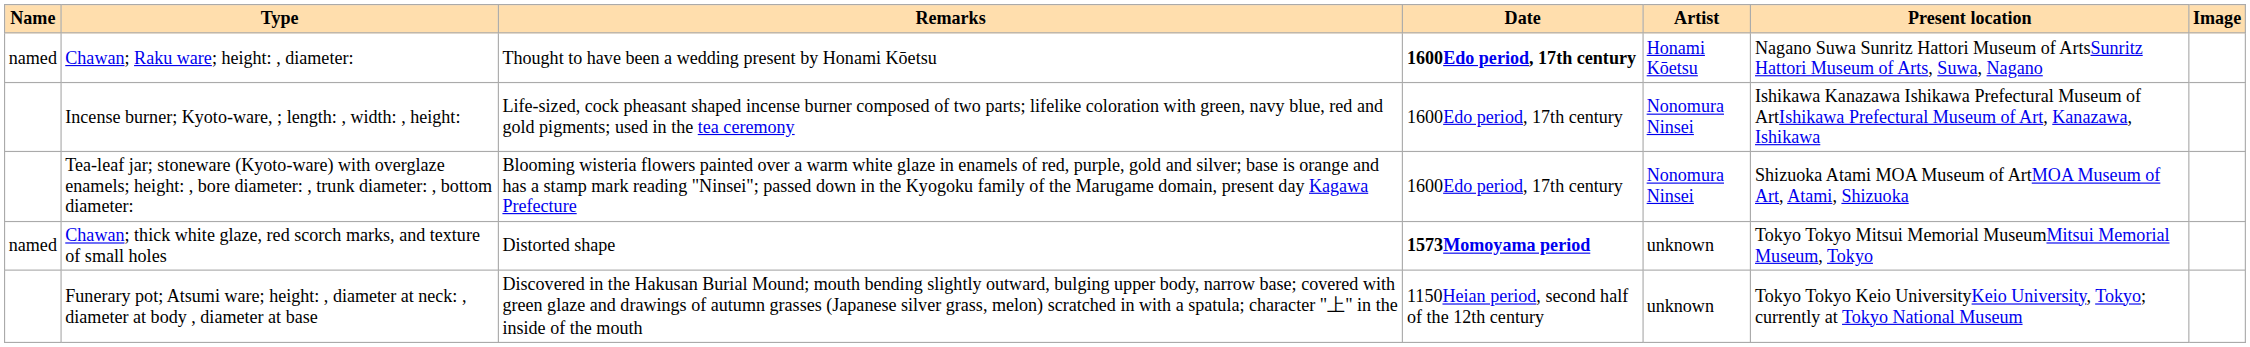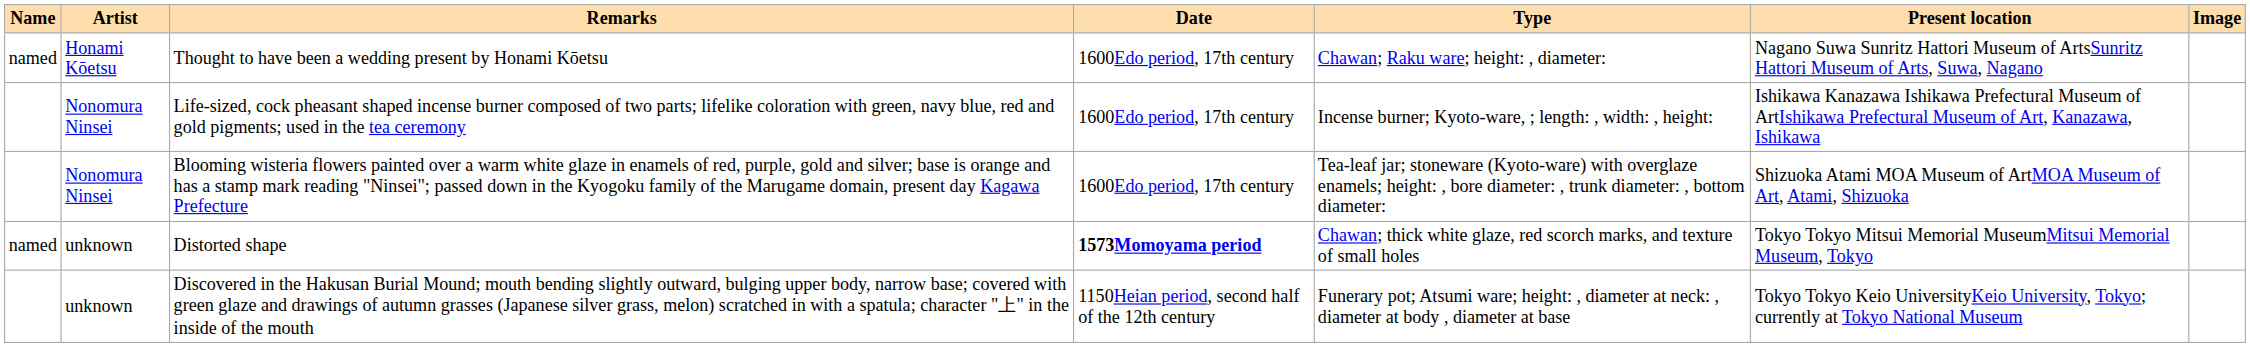 <table class="wikitable sortable" width="100%" style="background:#ffffff;">
 <tr>
 <th align="left" style="background:#ffdead;">Name</th>
-<th align="left" style="background:#ffdead;" class="unsortable">Type</th>
+<th align="left" style="background:#ffdead;">Artist</th>
 <th align="left" style="background:#ffdead;" class="unsortable">Remarks</th>
 <th align="left" style="background:#ffdead;">Date</th>
-<th align="left" style="background:#ffdead;">Artist</th>
+<th align="left" style="background:#ffdead;" class="unsortable">Type</th>
 <th align="left" style="background:#ffdead;">Present location</th>
 <th align="left" style="background:#ffdead;" class="unsortable">Image</th>
 </tr>
 <tr>
 <td> named </td>
+<td><a href='#'>Honami Kōetsu</a></td>
+<td>Thought to have been a wedding present by Honami Kōetsu</td>
+<td><span>1600</span><a href='#'>Edo period</a>, 17th century</td>
 <td><a href='#'>Chawan</a>; <a href='#'>Raku ware</a>; height: , diameter: </td>
-<td>Thought to have been a wedding present by Honami Kōetsu</td>
-<td><strong><span>1600</span><a href='#'>Edo period</a>, 17th century</strong></td>
-<td><a href='#'>Honami Kōetsu</a></td>
 <td><span>Nagano Suwa Sunritz Hattori Museum of Arts</span><a href='#'>Sunritz Hattori Museum of Arts</a>, <a href='#'>Suwa</a>, <a href='#'>Nagano</a></td>
 <td></td>
 </tr>
 <tr>
 <td></td>
-<td>Incense burner; Kyoto-ware, ; length: , width: , height: </td>
+<td><a href='#'>Nonomura Ninsei</a></td>
 <td>Life-sized, cock pheasant shaped incense burner composed of two parts; lifelike coloration with green, navy blue, red and gold pigments; used in the <a href='#'>tea ceremony</a></td>
 <td><span>1600</span><a href='#'>Edo period</a>, 17th century</td>
-<td><a href='#'>Nonomura Ninsei</a></td>
+<td>Incense burner; Kyoto-ware, ; length: , width: , height: </td>
 <td><span>Ishikawa Kanazawa Ishikawa Prefectural Museum of Art</span><a href='#'>Ishikawa Prefectural Museum of Art</a>, <a href='#'>Kanazawa</a>, <a href='#'>Ishikawa</a></td>
 <td></td>
 </tr>
 <tr>
 <td></td>
-<td>Tea-leaf jar; stoneware (Kyoto-ware) with overglaze enamels; height: , bore diameter: , trunk diameter: , bottom diameter: </td>
+<td><a href='#'>Nonomura Ninsei</a></td>
 <td>Blooming wisteria flowers painted over a warm white glaze in enamels of red, purple, gold and silver; base is orange and has a stamp mark reading "Ninsei"; passed down in the Kyogoku family of the Marugame domain, present day <a href='#'>Kagawa Prefecture</a></td>
 <td><span>1600</span><a href='#'>Edo period</a>, 17th century</td>
-<td><a href='#'>Nonomura Ninsei</a></td>
+<td>Tea-leaf jar; stoneware (Kyoto-ware) with overglaze enamels; height: , bore diameter: , trunk diameter: , bottom diameter: </td>
 <td><span>Shizuoka Atami MOA Museum of Art</span><a href='#'>MOA Museum of Art</a>, <a href='#'>Atami</a>, <a href='#'>Shizuoka</a></td>
 <td></td>
 </tr>
 <tr>
 <td> named </td>
-<td><a href='#'>Chawan</a>; thick white glaze, red scorch marks, and texture of small holes</td>
+<td>unknown</td>
 <td>Distorted shape</td>
 <td><strong><span>1573</span><a href='#'>Momoyama period</a></strong></td>
-<td>unknown</td>
+<td><a href='#'>Chawan</a>; thick white glaze, red scorch marks, and texture of small holes</td>
 <td><span>Tokyo Tokyo Mitsui Memorial Museum</span><a href='#'>Mitsui Memorial Museum</a>, <a href='#'>Tokyo</a></td>
 <td></td>
 </tr>
 <tr>
 <td></td>
-<td>Funerary pot; Atsumi ware; height: , diameter at neck: , diameter at body , diameter at base </td>
+<td>unknown</td>
 <td>Discovered in the Hakusan Burial Mound; mouth bending slightly outward, bulging upper body, narrow base; covered with green glaze and drawings of autumn grasses (Japanese silver grass, melon) scratched in with a spatula; character "上" in the inside of the mouth</td>
 <td><span>1150</span><a href='#'>Heian period</a>, second half of the 12th century</td>
-<td>unknown</td>
+<td>Funerary pot; Atsumi ware; height: , diameter at neck: , diameter at body , diameter at base </td>
 <td><span>Tokyo Tokyo Keio University</span><a href='#'>Keio University</a>, <a href='#'>Tokyo</a>; currently at <a href='#'>Tokyo National Museum</a></td>
 <td></td>
 </tr>
 </table>
